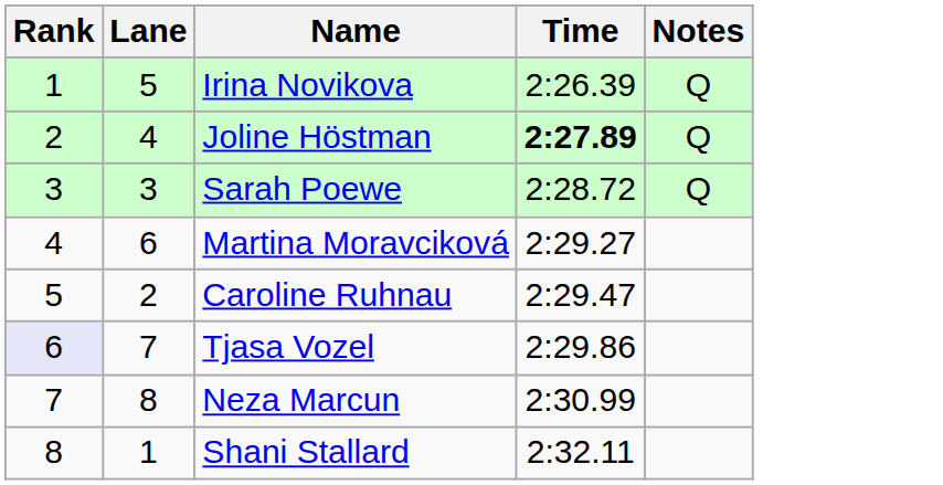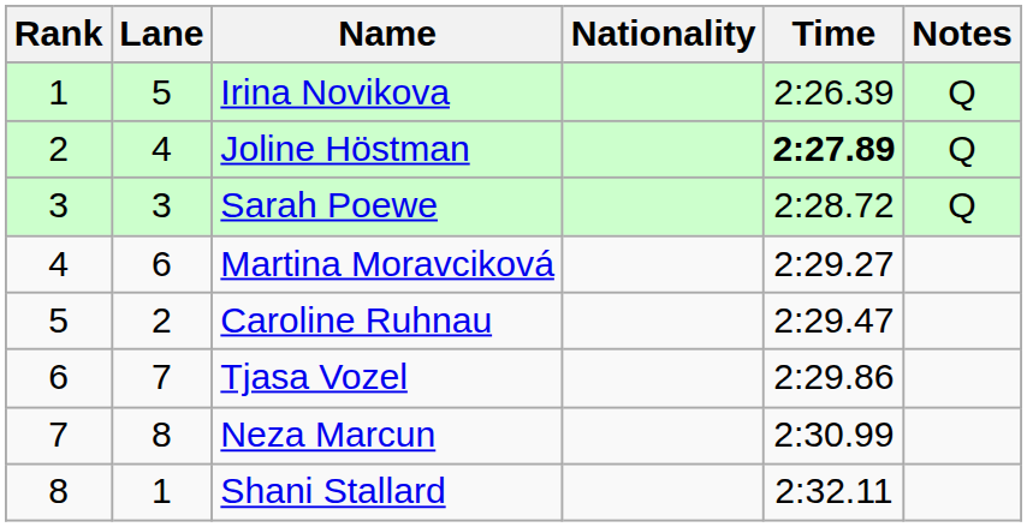 <table class="wikitable sortable" style="text-align:center">
 <tr>
 <th>Rank</th>
 <th>Lane</th>
 <th>Name</th>
+<th>Nationality</th>
 <th>Time</th>
 <th>Notes</th>
 </tr>
 <tr bgcolor=ccffcc>
 <td>1</td>
 <td>5</td>
 <td align=left><a href='#'>Irina Novikova</a></td>
+<td align=left></td>
 <td>2:26.39</td>
 <td>Q</td>
 </tr>
 <tr bgcolor=ccffcc>
 <td>2</td>
 <td>4</td>
 <td align=left><a href='#'>Joline Höstman</a></td>
+<td align=left></td>
 <td><strong>2:27.89</strong></td>
 <td>Q</td>
 </tr>
 <tr bgcolor=ccffcc>
 <td>3</td>
 <td>3</td>
 <td align=left><a href='#'>Sarah Poewe</a></td>
+<td align=left></td>
 <td>2:28.72</td>
 <td>Q</td>
 </tr>
 <tr>
 <td>4</td>
 <td>6</td>
 <td align=left><a href='#'>Martina Moravciková</a></td>
+<td align=left></td>
 <td>2:29.27</td>
 <td></td>
 </tr>
 <tr>
 <td>5</td>
 <td>2</td>
 <td align=left><a href='#'>Caroline Ruhnau</a></td>
+<td align=left></td>
 <td>2:29.47</td>
 <td></td>
 </tr>
 <tr>
-<td style="background: lavender;">6</td>
+<td>6</td>
 <td>7</td>
 <td align=left><a href='#'>Tjasa Vozel</a></td>
+<td align=left></td>
 <td>2:29.86</td>
 <td></td>
 </tr>
 <tr>
 <td>7</td>
 <td>8</td>
 <td align=left><a href='#'>Neza Marcun</a></td>
+<td align=left></td>
 <td>2:30.99</td>
 <td></td>
 </tr>
 <tr>
 <td>8</td>
 <td>1</td>
 <td align=left><a href='#'>Shani Stallard</a></td>
+<td align=left></td>
 <td>2:32.11</td>
 <td></td>
 </tr>
 </table>
